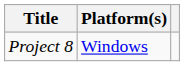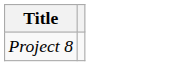 <table class="wikitable sortable">
 <tr>
 <th>Title</th>
-<th>Platform(s)</th>
 <th class="unsortable"></th>
 </tr>
 <tr>
 <td><em>Project 8</em></td>
-<td><a href='#'>Windows</a></td>
 <td></td>
 </tr>
 </table>
